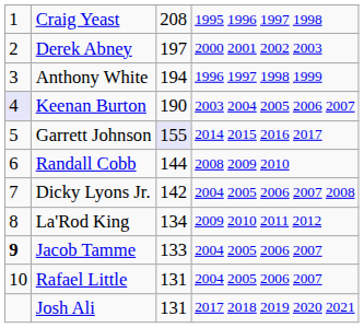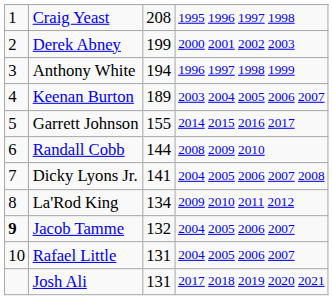 <table class="wikitable">
 <tr>
 </tr>
 <tr>
 <td>1</td>
 <td><a href='#'>Craig Yeast</a></td>
 <td>208</td>
 <td style="font-size:80%;"><a href='#'>1995</a> <a href='#'>1996</a> <a href='#'>1997</a> <a href='#'>1998</a></td>
 </tr>
 <tr>
 <td>2</td>
 <td><a href='#'>Derek Abney</a></td>
-<td>197</td>
+<td>199</td>
 <td style="font-size:80%;"><a href='#'>2000</a> <a href='#'>2001</a> <a href='#'>2002</a> <a href='#'>2003</a></td>
 </tr>
 <tr>
 <td>3</td>
 <td>Anthony White</td>
 <td>194</td>
 <td style="font-size:80%;"><a href='#'>1996</a> <a href='#'>1997</a> <a href='#'>1998</a> <a href='#'>1999</a></td>
 </tr>
 <tr>
-<td style="background: lavender;">4</td>
+<td>4</td>
 <td><a href='#'>Keenan Burton</a></td>
-<td>190</td>
+<td>189</td>
 <td style="font-size:80%;"><a href='#'>2003</a> <a href='#'>2004</a> <a href='#'>2005</a> <a href='#'>2006</a> <a href='#'>2007</a></td>
 </tr>
 <tr>
 <td>5</td>
 <td>Garrett Johnson</td>
-<td style="background: lavender;">155</td>
+<td>155</td>
 <td style="font-size:80%;"><a href='#'>2014</a> <a href='#'>2015</a> <a href='#'>2016</a> <a href='#'>2017</a></td>
 </tr>
 <tr>
 <td>6</td>
 <td><a href='#'>Randall Cobb</a></td>
 <td>144</td>
 <td style="font-size:80%;"><a href='#'>2008</a> <a href='#'>2009</a> <a href='#'>2010</a></td>
 </tr>
 <tr>
 <td>7</td>
 <td>Dicky Lyons Jr.</td>
-<td>142</td>
+<td>141</td>
 <td style="font-size:80%;"><a href='#'>2004</a> <a href='#'>2005</a> <a href='#'>2006</a> <a href='#'>2007</a> <a href='#'>2008</a></td>
 </tr>
 <tr>
 <td>8</td>
 <td>La'Rod King</td>
 <td>134</td>
 <td style="font-size:80%;"><a href='#'>2009</a> <a href='#'>2010</a> <a href='#'>2011</a> <a href='#'>2012</a></td>
 </tr>
 <tr>
 <td><strong>9</strong></td>
 <td><a href='#'>Jacob Tamme</a></td>
-<td>133</td>
+<td>132</td>
 <td style="font-size:80%;"><a href='#'>2004</a> <a href='#'>2005</a> <a href='#'>2006</a> <a href='#'>2007</a></td>
 </tr>
 <tr>
 <td>10</td>
 <td><a href='#'>Rafael Little</a></td>
 <td>131</td>
 <td style="font-size:80%;"><a href='#'>2004</a> <a href='#'>2005</a> <a href='#'>2006</a> <a href='#'>2007</a></td>
 </tr>
 <tr>
 <td></td>
 <td><a href='#'>Josh Ali</a></td>
 <td>131</td>
 <td style="font-size:80%;"><a href='#'>2017</a> <a href='#'>2018</a> <a href='#'>2019</a> <a href='#'>2020</a> <a href='#'>2021</a></td>
 </tr>
 </table>
